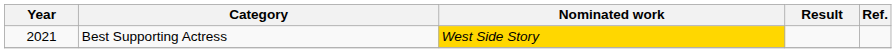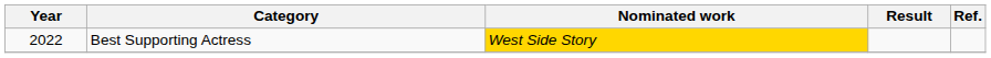 <table class=wikitable>
 <tr>
 <th scope="col" style="width:5em;">Year</th>
 <th scope="col" style="width:26em;">Category</th>
 <th scope="col" style="width:25em;">Nominated work</th>
 <th scope="col" style="width:5em;">Result</th>
 <th>Ref.</th>
 </tr>
 <tr>
-<td style="text-align:center;">2021</td>
+<td style="text-align:center;">2022</td>
 <td>Best Supporting Actress</td>
 <td style="background: gold;"><em>West Side Story</em></td>
 <td></td>
 <td style="text-align:center;"></td>
 </tr>
 <tr>
 </tr>
 </table>
